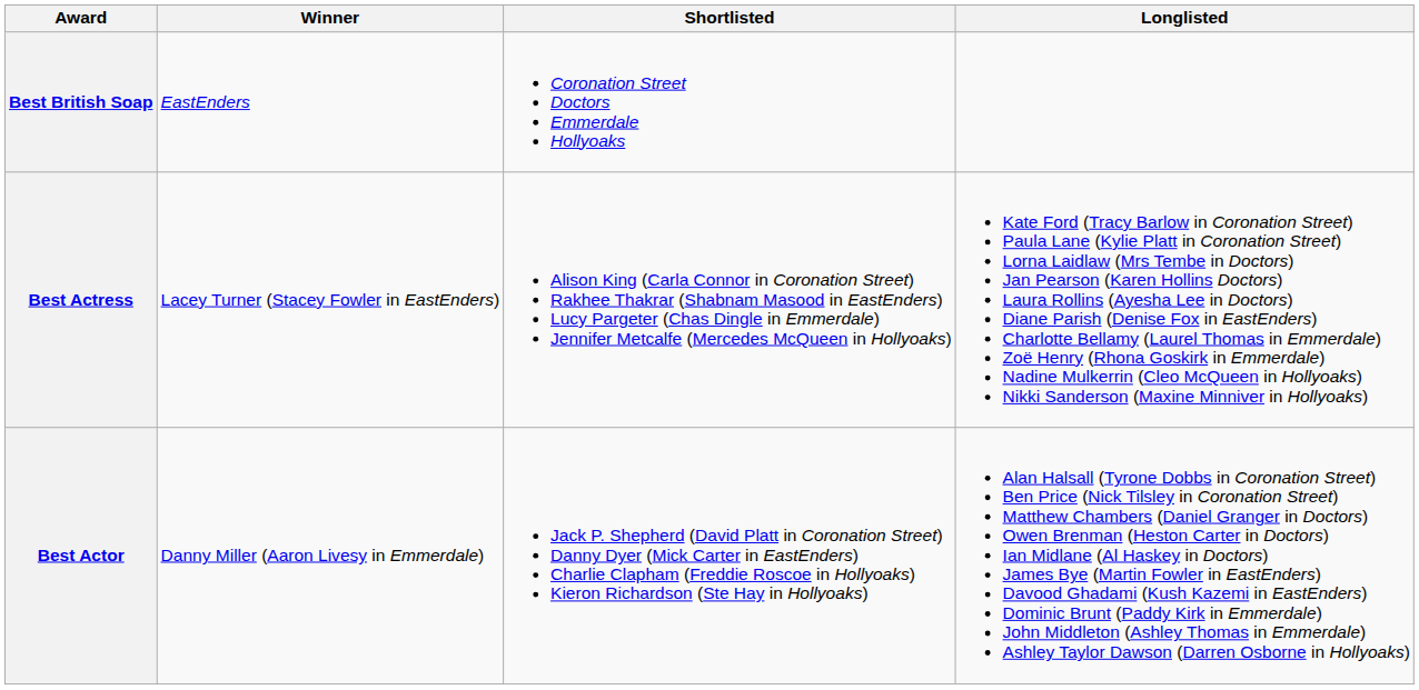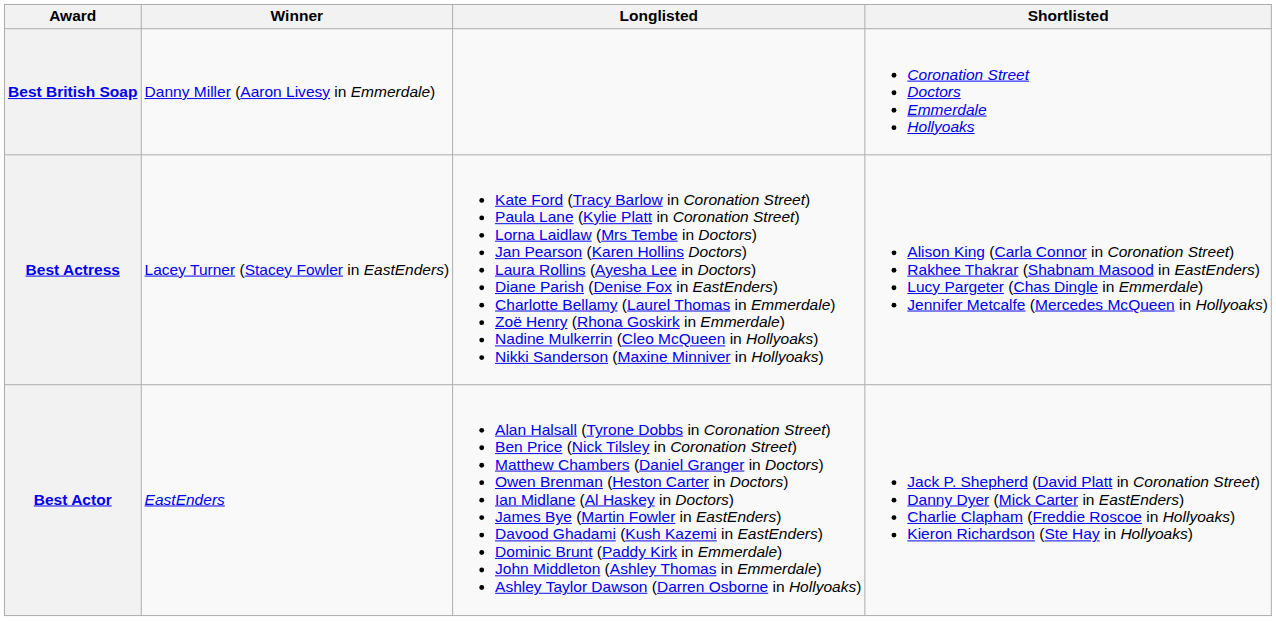 <table class="wikitable">
 <tr>
 <th>Award</th>
 <th>Winner</th>
+<th>Longlisted</th>
 <th>Shortlisted</th>
-<th>Longlisted</th>
 </tr>
 <tr>
 <th scope="row"><a href='#'>Best British Soap</a></th>
-<td><em><a href='#'>EastEnders</a></em></td>
+<td><a href='#'>Danny Miller</a> (<a href='#'>Aaron Livesy</a> in <em>Emmerdale</em>)</td>
+<td></td>
 <td><br><ul><li><em><a href='#'>Coronation Street</a></em></li><li><em><a href='#'>Doctors</a></em></li><li><em><a href='#'>Emmerdale</a></em></li><li><em><a href='#'>Hollyoaks</a></em></li></ul></td>
-<td></td>
 </tr>
 <tr>
 <th scope="row"><a href='#'>Best Actress</a></th>
 <td><a href='#'>Lacey Turner</a> (<a href='#'>Stacey Fowler</a> in <em>EastEnders</em>)</td>
+<td><br><ul><li><a href='#'>Kate Ford</a> (<a href='#'>Tracy Barlow</a> in <em>Coronation Street</em>)</li><li><a href='#'>Paula Lane</a> (<a href='#'>Kylie Platt</a> in <em>Coronation Street</em>)</li><li><a href='#'>Lorna Laidlaw</a> (<a href='#'>Mrs Tembe</a> in <em>Doctors</em>)</li><li><a href='#'>Jan Pearson</a> (<a href='#'>Karen Hollins</a> <em>Doctors</em>)</li><li><a href='#'>Laura Rollins</a> (<a href='#'>Ayesha Lee</a> in <em>Doctors</em>)</li><li><a href='#'>Diane Parish</a> (<a href='#'>Denise Fox</a> in <em>EastEnders</em>)</li><li><a href='#'>Charlotte Bellamy</a> (<a href='#'>Laurel Thomas</a> in <em>Emmerdale</em>)</li><li><a href='#'>Zoë Henry</a> (<a href='#'>Rhona Goskirk</a> in <em>Emmerdale</em>)</li><li><a href='#'>Nadine Mulkerrin</a> (<a href='#'>Cleo McQueen</a> in <em>Hollyoaks</em>)</li><li><a href='#'>Nikki Sanderson</a> (<a href='#'>Maxine Minniver</a> in <em>Hollyoaks</em>)</li></ul></td>
 <td><br><ul><li><a href='#'>Alison King</a> (<a href='#'>Carla Connor</a> in <em>Coronation Street</em>)</li><li><a href='#'>Rakhee Thakrar</a> (<a href='#'>Shabnam Masood</a> in <em>EastEnders</em>)</li><li><a href='#'>Lucy Pargeter</a> (<a href='#'>Chas Dingle</a> in <em>Emmerdale</em>)</li><li><a href='#'>Jennifer Metcalfe</a> (<a href='#'>Mercedes McQueen</a> in <em>Hollyoaks</em>)</li></ul></td>
-<td><br><ul><li><a href='#'>Kate Ford</a> (<a href='#'>Tracy Barlow</a> in <em>Coronation Street</em>)</li><li><a href='#'>Paula Lane</a> (<a href='#'>Kylie Platt</a> in <em>Coronation Street</em>)</li><li><a href='#'>Lorna Laidlaw</a> (<a href='#'>Mrs Tembe</a> in <em>Doctors</em>)</li><li><a href='#'>Jan Pearson</a> (<a href='#'>Karen Hollins</a> <em>Doctors</em>)</li><li><a href='#'>Laura Rollins</a> (<a href='#'>Ayesha Lee</a> in <em>Doctors</em>)</li><li><a href='#'>Diane Parish</a> (<a href='#'>Denise Fox</a> in <em>EastEnders</em>)</li><li><a href='#'>Charlotte Bellamy</a> (<a href='#'>Laurel Thomas</a> in <em>Emmerdale</em>)</li><li><a href='#'>Zoë Henry</a> (<a href='#'>Rhona Goskirk</a> in <em>Emmerdale</em>)</li><li><a href='#'>Nadine Mulkerrin</a> (<a href='#'>Cleo McQueen</a> in <em>Hollyoaks</em>)</li><li><a href='#'>Nikki Sanderson</a> (<a href='#'>Maxine Minniver</a> in <em>Hollyoaks</em>)</li></ul></td>
 </tr>
 <tr>
 <th scope="row"><a href='#'>Best Actor</a></th>
-<td><a href='#'>Danny Miller</a> (<a href='#'>Aaron Livesy</a> in <em>Emmerdale</em>)</td>
+<td><em><a href='#'>EastEnders</a></em></td>
+<td><br><ul><li><a href='#'>Alan Halsall</a> (<a href='#'>Tyrone Dobbs</a> in <em>Coronation Street</em>)</li><li><a href='#'>Ben Price</a> (<a href='#'>Nick Tilsley</a> in <em>Coronation Street</em>)</li><li><a href='#'>Matthew Chambers</a> (<a href='#'>Daniel Granger</a> in <em>Doctors</em>)</li><li><a href='#'>Owen Brenman</a> (<a href='#'>Heston Carter</a> in <em>Doctors</em>)</li><li><a href='#'>Ian Midlane</a> (<a href='#'>Al Haskey</a> in <em>Doctors</em>)</li><li><a href='#'>James Bye</a> (<a href='#'>Martin Fowler</a> in <em>EastEnders</em>)</li><li><a href='#'>Davood Ghadami</a> (<a href='#'>Kush Kazemi</a> in <em>EastEnders</em>)</li><li><a href='#'>Dominic Brunt</a> (<a href='#'>Paddy Kirk</a> in <em>Emmerdale</em>)</li><li><a href='#'>John Middleton</a> (<a href='#'>Ashley Thomas</a> in <em>Emmerdale</em>)</li><li><a href='#'>Ashley Taylor Dawson</a> (<a href='#'>Darren Osborne</a> in <em>Hollyoaks</em>)</li></ul></td>
 <td><br><ul><li><a href='#'>Jack P. Shepherd</a> (<a href='#'>David Platt</a> in <em>Coronation Street</em>)</li><li><a href='#'>Danny Dyer</a> (<a href='#'>Mick Carter</a> in <em>EastEnders</em>)</li><li><a href='#'>Charlie Clapham</a> (<a href='#'>Freddie Roscoe</a> in <em>Hollyoaks</em>)</li><li><a href='#'>Kieron Richardson</a> (<a href='#'>Ste Hay</a> in <em>Hollyoaks</em>)</li></ul></td>
-<td><br><ul><li><a href='#'>Alan Halsall</a> (<a href='#'>Tyrone Dobbs</a> in <em>Coronation Street</em>)</li><li><a href='#'>Ben Price</a> (<a href='#'>Nick Tilsley</a> in <em>Coronation Street</em>)</li><li><a href='#'>Matthew Chambers</a> (<a href='#'>Daniel Granger</a> in <em>Doctors</em>)</li><li><a href='#'>Owen Brenman</a> (<a href='#'>Heston Carter</a> in <em>Doctors</em>)</li><li><a href='#'>Ian Midlane</a> (<a href='#'>Al Haskey</a> in <em>Doctors</em>)</li><li><a href='#'>James Bye</a> (<a href='#'>Martin Fowler</a> in <em>EastEnders</em>)</li><li><a href='#'>Davood Ghadami</a> (<a href='#'>Kush Kazemi</a> in <em>EastEnders</em>)</li><li><a href='#'>Dominic Brunt</a> (<a href='#'>Paddy Kirk</a> in <em>Emmerdale</em>)</li><li><a href='#'>John Middleton</a> (<a href='#'>Ashley Thomas</a> in <em>Emmerdale</em>)</li><li><a href='#'>Ashley Taylor Dawson</a> (<a href='#'>Darren Osborne</a> in <em>Hollyoaks</em>)</li></ul></td>
 </tr>
 </table>
